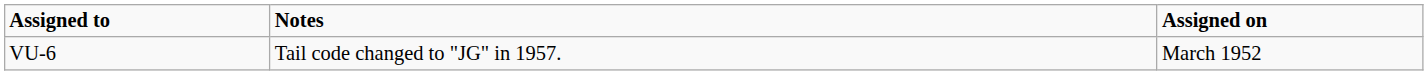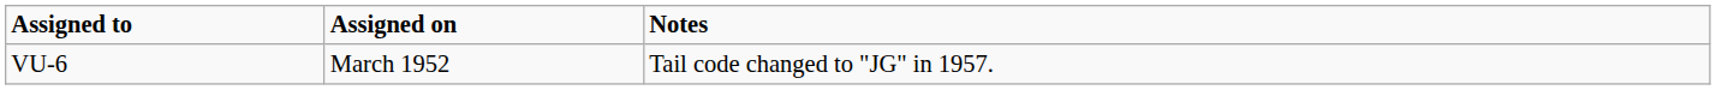 <table class="wikitable" style="width: 70%;">
 <tr>
 <td style="width: 200px;"><strong>Assigned to</strong></td>
+<td style="width: 200px;"><strong>Assigned on</strong></td>
 <td><strong>Notes</strong></td>
-<td style="width: 200px;"><strong>Assigned on</strong></td>
 </tr>
 <tr>
 <td>VU-6</td>
+<td>March 1952</td>
 <td>Tail code changed to "JG" in 1957.</td>
-<td>March 1952</td>
 </tr>
 </table>
